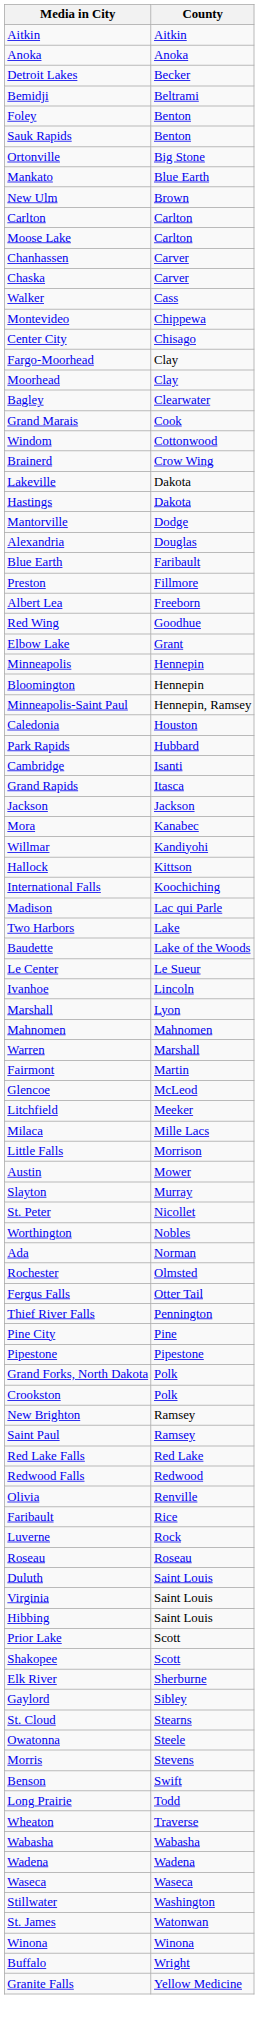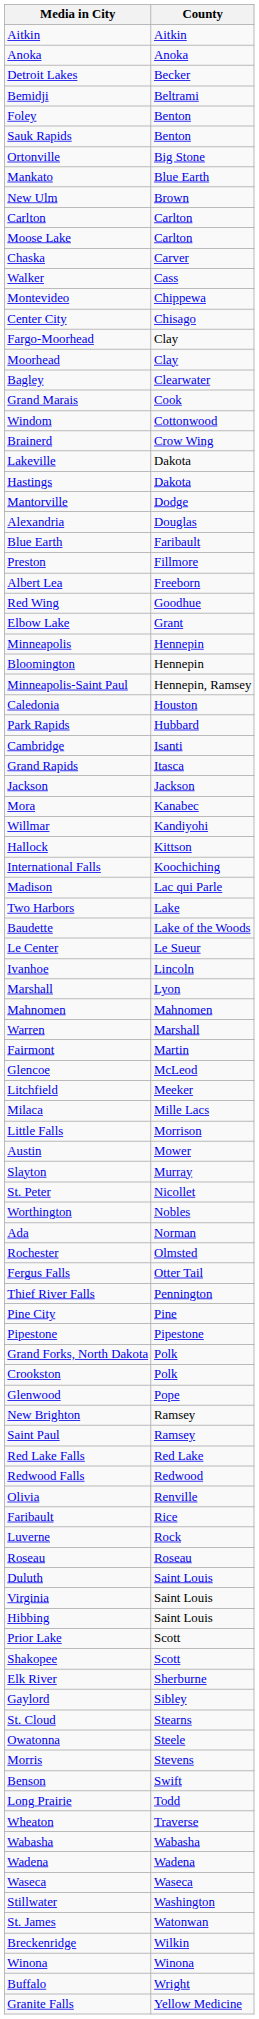 <table class="wikitable sortable plainrowheaders" summary="Media by city in Minnesota">
 <tr>
 <th>Media in City</th>
 <th>County</th>
 </tr>
 <tr>
 <td><a href='#'>Aitkin</a></td>
 <td><a href='#'>Aitkin</a></td>
 </tr>
 <tr>
 <td><a href='#'>Anoka</a></td>
 <td><a href='#'>Anoka</a></td>
 </tr>
 <tr>
 <td><a href='#'>Detroit Lakes</a></td>
 <td><a href='#'>Becker</a></td>
 </tr>
 <tr>
 <td><a href='#'>Bemidji</a></td>
 <td><a href='#'>Beltrami</a></td>
 </tr>
 <tr>
 <td><a href='#'>Foley</a></td>
 <td><a href='#'>Benton</a></td>
 </tr>
 <tr>
 <td><a href='#'>Sauk Rapids</a></td>
 <td><a href='#'>Benton</a></td>
 </tr>
 <tr>
 <td><a href='#'>Ortonville</a></td>
 <td><a href='#'>Big Stone</a></td>
 </tr>
 <tr>
 <td><a href='#'>Mankato</a></td>
 <td><a href='#'>Blue Earth</a></td>
 </tr>
 <tr>
 <td><a href='#'>New Ulm</a></td>
 <td><a href='#'>Brown</a></td>
 </tr>
 <tr>
 <td><a href='#'>Carlton</a></td>
 <td><a href='#'>Carlton</a></td>
 </tr>
 <tr>
 <td><a href='#'>Moose Lake</a></td>
 <td><a href='#'>Carlton</a></td>
-</tr>
-<tr>
-<td><a href='#'>Chanhassen</a></td>
-<td><a href='#'>Carver</a></td>
 </tr>
 <tr>
 <td><a href='#'>Chaska</a></td>
 <td><a href='#'>Carver</a></td>
 </tr>
 <tr>
 <td><a href='#'>Walker</a></td>
 <td><a href='#'>Cass</a></td>
 </tr>
 <tr>
 <td><a href='#'>Montevideo</a></td>
 <td><a href='#'>Chippewa</a></td>
 </tr>
 <tr>
 <td><a href='#'>Center City</a></td>
 <td><a href='#'>Chisago</a></td>
 </tr>
 <tr>
 <td><a href='#'>Fargo-Moorhead</a></td>
 <td>Clay</td>
 </tr>
 <tr>
 <td><a href='#'>Moorhead</a></td>
 <td><a href='#'>Clay</a></td>
 </tr>
 <tr>
 <td><a href='#'>Bagley</a></td>
 <td><a href='#'>Clearwater</a></td>
 </tr>
 <tr>
 <td><a href='#'>Grand Marais</a></td>
 <td><a href='#'>Cook</a></td>
 </tr>
 <tr>
 <td><a href='#'>Windom</a></td>
 <td><a href='#'>Cottonwood</a></td>
 </tr>
 <tr>
 <td><a href='#'>Brainerd</a></td>
 <td><a href='#'>Crow Wing</a></td>
 </tr>
 <tr>
 <td><a href='#'>Lakeville</a></td>
 <td>Dakota</td>
 </tr>
 <tr>
 <td><a href='#'>Hastings</a></td>
 <td><a href='#'>Dakota</a></td>
 </tr>
 <tr>
 <td><a href='#'>Mantorville</a></td>
 <td><a href='#'>Dodge</a></td>
 </tr>
 <tr>
 <td><a href='#'>Alexandria</a></td>
 <td><a href='#'>Douglas</a></td>
 </tr>
 <tr>
 <td><a href='#'>Blue Earth</a></td>
 <td><a href='#'>Faribault</a></td>
 </tr>
 <tr>
 <td><a href='#'>Preston</a></td>
 <td><a href='#'>Fillmore</a></td>
 </tr>
 <tr>
 <td><a href='#'>Albert Lea</a></td>
 <td><a href='#'>Freeborn</a></td>
 </tr>
 <tr>
 <td><a href='#'>Red Wing</a></td>
 <td><a href='#'>Goodhue</a></td>
 </tr>
 <tr>
 <td><a href='#'>Elbow Lake</a></td>
 <td><a href='#'>Grant</a></td>
 </tr>
 <tr>
 <td><a href='#'>Minneapolis</a></td>
 <td><a href='#'>Hennepin</a></td>
 </tr>
 <tr>
 <td><a href='#'>Bloomington</a></td>
 <td>Hennepin</td>
 </tr>
 <tr>
 <td><a href='#'>Minneapolis-Saint Paul</a></td>
 <td>Hennepin, Ramsey</td>
 </tr>
 <tr>
 <td><a href='#'>Caledonia</a></td>
 <td><a href='#'>Houston</a></td>
 </tr>
 <tr>
 <td><a href='#'>Park Rapids</a></td>
 <td><a href='#'>Hubbard</a></td>
 </tr>
 <tr>
 <td><a href='#'>Cambridge</a></td>
 <td><a href='#'>Isanti</a></td>
 </tr>
 <tr>
 <td><a href='#'>Grand Rapids</a></td>
 <td><a href='#'>Itasca</a></td>
 </tr>
 <tr>
 <td><a href='#'>Jackson</a></td>
 <td><a href='#'>Jackson</a></td>
 </tr>
 <tr>
 <td><a href='#'>Mora</a></td>
 <td><a href='#'>Kanabec</a></td>
 </tr>
 <tr>
 <td><a href='#'>Willmar</a></td>
 <td><a href='#'>Kandiyohi</a></td>
 </tr>
 <tr>
 <td><a href='#'>Hallock</a></td>
 <td><a href='#'>Kittson</a></td>
 </tr>
 <tr>
 <td><a href='#'>International Falls</a></td>
 <td><a href='#'>Koochiching</a></td>
 </tr>
 <tr>
 <td><a href='#'>Madison</a></td>
 <td><a href='#'>Lac qui Parle</a></td>
 </tr>
 <tr>
 <td><a href='#'>Two Harbors</a></td>
 <td><a href='#'>Lake</a></td>
 </tr>
 <tr>
 <td><a href='#'>Baudette</a></td>
 <td><a href='#'>Lake of the Woods</a></td>
 </tr>
 <tr>
 <td><a href='#'>Le Center</a></td>
 <td><a href='#'>Le Sueur</a></td>
 </tr>
 <tr>
 <td><a href='#'>Ivanhoe</a></td>
 <td><a href='#'>Lincoln</a></td>
 </tr>
 <tr>
 <td><a href='#'>Marshall</a></td>
 <td><a href='#'>Lyon</a></td>
 </tr>
 <tr>
 <td><a href='#'>Mahnomen</a></td>
 <td><a href='#'>Mahnomen</a></td>
 </tr>
 <tr>
 <td><a href='#'>Warren</a></td>
 <td><a href='#'>Marshall</a></td>
 </tr>
 <tr>
 <td><a href='#'>Fairmont</a></td>
 <td><a href='#'>Martin</a></td>
 </tr>
 <tr>
 <td><a href='#'>Glencoe</a></td>
 <td><a href='#'>McLeod</a></td>
 </tr>
 <tr>
 <td><a href='#'>Litchfield</a></td>
 <td><a href='#'>Meeker</a></td>
 </tr>
 <tr>
 <td><a href='#'>Milaca</a></td>
 <td><a href='#'>Mille Lacs</a></td>
 </tr>
 <tr>
 <td><a href='#'>Little Falls</a></td>
 <td><a href='#'>Morrison</a></td>
 </tr>
 <tr>
 <td><a href='#'>Austin</a></td>
 <td><a href='#'>Mower</a></td>
 </tr>
 <tr>
 <td><a href='#'>Slayton</a></td>
 <td><a href='#'>Murray</a></td>
 </tr>
 <tr>
 <td><a href='#'>St. Peter</a></td>
 <td><a href='#'>Nicollet</a></td>
 </tr>
 <tr>
 <td><a href='#'>Worthington</a></td>
 <td><a href='#'>Nobles</a></td>
 </tr>
 <tr>
 <td><a href='#'>Ada</a></td>
 <td><a href='#'>Norman</a></td>
 </tr>
 <tr>
 <td><a href='#'>Rochester</a></td>
 <td><a href='#'>Olmsted</a></td>
 </tr>
 <tr>
 <td><a href='#'>Fergus Falls</a></td>
 <td><a href='#'>Otter Tail</a></td>
 </tr>
 <tr>
 <td><a href='#'>Thief River Falls</a></td>
 <td><a href='#'>Pennington</a></td>
 </tr>
 <tr>
 <td><a href='#'>Pine City</a></td>
 <td><a href='#'>Pine</a></td>
 </tr>
 <tr>
 <td><a href='#'>Pipestone</a></td>
 <td><a href='#'>Pipestone</a></td>
 </tr>
 <tr>
 <td><a href='#'>Grand Forks, North Dakota</a></td>
 <td><a href='#'>Polk</a></td>
 </tr>
 <tr>
 <td><a href='#'>Crookston</a></td>
 <td><a href='#'>Polk</a></td>
 </tr>
 <tr>
+<td><a href='#'>Glenwood</a></td>
+<td><a href='#'>Pope</a></td>
+</tr>
+<tr>
 <td><a href='#'>New Brighton</a></td>
 <td>Ramsey</td>
 </tr>
 <tr>
 <td><a href='#'>Saint Paul</a></td>
 <td><a href='#'>Ramsey</a></td>
 </tr>
 <tr>
 <td><a href='#'>Red Lake Falls</a></td>
 <td><a href='#'>Red Lake</a></td>
 </tr>
 <tr>
 <td><a href='#'>Redwood Falls</a></td>
 <td><a href='#'>Redwood</a></td>
 </tr>
 <tr>
 <td><a href='#'>Olivia</a></td>
 <td><a href='#'>Renville</a></td>
 </tr>
 <tr>
 <td><a href='#'>Faribault</a></td>
 <td><a href='#'>Rice</a></td>
 </tr>
 <tr>
 <td><a href='#'>Luverne</a></td>
 <td><a href='#'>Rock</a></td>
 </tr>
 <tr>
 <td><a href='#'>Roseau</a></td>
 <td><a href='#'>Roseau</a></td>
 </tr>
 <tr>
 <td><a href='#'>Duluth</a></td>
 <td><a href='#'>Saint Louis</a></td>
 </tr>
 <tr>
 <td><a href='#'>Virginia</a></td>
 <td>Saint Louis</td>
 </tr>
 <tr>
 <td><a href='#'>Hibbing</a></td>
 <td>Saint Louis</td>
 </tr>
 <tr>
 <td><a href='#'>Prior Lake</a></td>
 <td>Scott</td>
 </tr>
 <tr>
 <td><a href='#'>Shakopee</a></td>
 <td><a href='#'>Scott</a></td>
 </tr>
 <tr>
 <td><a href='#'>Elk River</a></td>
 <td><a href='#'>Sherburne</a></td>
 </tr>
 <tr>
 <td><a href='#'>Gaylord</a></td>
 <td><a href='#'>Sibley</a></td>
 </tr>
 <tr>
 <td><a href='#'>St. Cloud</a></td>
 <td><a href='#'>Stearns</a></td>
 </tr>
 <tr>
 <td><a href='#'>Owatonna</a></td>
 <td><a href='#'>Steele</a></td>
 </tr>
 <tr>
 <td><a href='#'>Morris</a></td>
 <td><a href='#'>Stevens</a></td>
 </tr>
 <tr>
 <td><a href='#'>Benson</a></td>
 <td><a href='#'>Swift</a></td>
 </tr>
 <tr>
 <td><a href='#'>Long Prairie</a></td>
 <td><a href='#'>Todd</a></td>
 </tr>
 <tr>
 <td><a href='#'>Wheaton</a></td>
 <td><a href='#'>Traverse</a></td>
 </tr>
 <tr>
 <td><a href='#'>Wabasha</a></td>
 <td><a href='#'>Wabasha</a></td>
 </tr>
 <tr>
 <td><a href='#'>Wadena</a></td>
 <td><a href='#'>Wadena</a></td>
 </tr>
 <tr>
 <td><a href='#'>Waseca</a></td>
 <td><a href='#'>Waseca</a></td>
 </tr>
 <tr>
 <td><a href='#'>Stillwater</a></td>
 <td><a href='#'>Washington</a></td>
 </tr>
 <tr>
 <td><a href='#'>St. James</a></td>
 <td><a href='#'>Watonwan</a></td>
 </tr>
 <tr>
+<td><a href='#'>Breckenridge</a></td>
+<td><a href='#'>Wilkin</a></td>
+</tr>
+<tr>
 <td><a href='#'>Winona</a></td>
 <td><a href='#'>Winona</a></td>
 </tr>
 <tr>
 <td><a href='#'>Buffalo</a></td>
 <td><a href='#'>Wright</a></td>
 </tr>
 <tr>
 <td><a href='#'>Granite Falls</a></td>
 <td><a href='#'>Yellow Medicine</a></td>
 </tr>
 </table>
